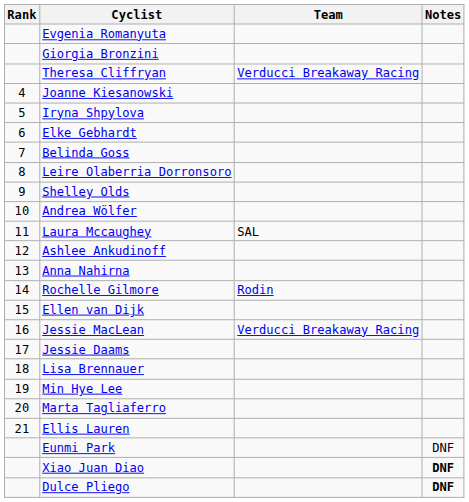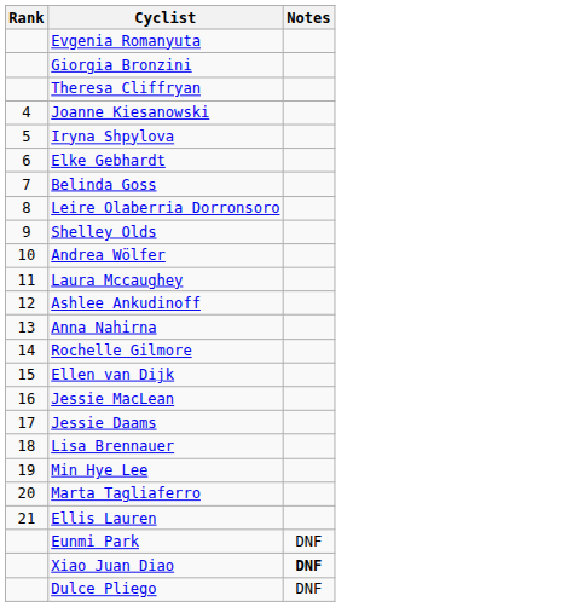 <table class="wikitable sortable" style="text-align:center;">
 <tr>
 <th>Rank</th>
 <th class="unsortable">Cyclist</th>
-<th>Team</th>
 <th class="unsortable">Notes</th>
 </tr>
 <tr>
 <td></td>
 <td align="left"><a href='#'>Evgenia Romanyuta</a></td>
-<td align="left"></td>
 <td></td>
 </tr>
 <tr>
 <td></td>
 <td align="left"><a href='#'>Giorgia Bronzini</a></td>
-<td align="left"></td>
 <td></td>
 </tr>
 <tr>
 <td></td>
 <td align="left"><a href='#'>Theresa Cliffryan</a></td>
-<td align="left"><a href='#'>Verducci Breakaway Racing</a></td>
 <td></td>
 </tr>
 <tr>
 <td>4</td>
 <td align="left"><a href='#'>Joanne Kiesanowski</a></td>
-<td align="left"></td>
 <td></td>
 </tr>
 <tr>
 <td>5</td>
 <td align="left"><a href='#'>Iryna Shpylova</a></td>
-<td align="left"></td>
 <td></td>
 </tr>
 <tr>
 <td>6</td>
 <td align="left"><a href='#'>Elke Gebhardt</a></td>
-<td align="left"></td>
 <td></td>
 </tr>
 <tr>
 <td>7</td>
 <td align="left"><a href='#'>Belinda Goss</a></td>
-<td align="left"></td>
 <td></td>
 </tr>
 <tr>
 <td>8</td>
 <td align="left"><a href='#'>Leire Olaberria Dorronsoro</a></td>
-<td align="left"></td>
 <td></td>
 </tr>
 <tr>
 <td>9</td>
 <td align="left"><a href='#'>Shelley Olds</a></td>
-<td align="left"></td>
 <td></td>
 </tr>
 <tr>
 <td>10</td>
 <td align="left"><a href='#'>Andrea Wölfer</a></td>
-<td align="left"></td>
 <td></td>
 </tr>
 <tr>
 <td>11</td>
 <td align="left"><a href='#'>Laura Mccaughey</a></td>
-<td align="left">SAL</td>
 <td></td>
 </tr>
 <tr>
 <td>12</td>
 <td align="left"><a href='#'>Ashlee Ankudinoff</a></td>
-<td align="left"></td>
 <td></td>
 </tr>
 <tr>
 <td>13</td>
 <td align="left"><a href='#'>Anna Nahirna</a></td>
-<td align="left"></td>
 <td></td>
 </tr>
 <tr>
 <td>14</td>
 <td align="left"><a href='#'>Rochelle Gilmore</a></td>
-<td align="left"><a href='#'>Rodin</a></td>
 <td></td>
 </tr>
 <tr>
 <td>15</td>
 <td align="left"><a href='#'>Ellen van Dijk</a></td>
-<td align="left"></td>
 <td></td>
 </tr>
 <tr>
 <td>16</td>
 <td align="left"><a href='#'>Jessie MacLean</a></td>
-<td align="left"><a href='#'>Verducci Breakaway Racing</a></td>
 <td></td>
 </tr>
 <tr>
 <td>17</td>
 <td align="left"><a href='#'>Jessie Daams</a></td>
-<td align="left"></td>
 <td></td>
 </tr>
 <tr>
 <td>18</td>
 <td align="left"><a href='#'>Lisa Brennauer</a></td>
-<td align="left"></td>
 <td></td>
 </tr>
 <tr>
 <td>19</td>
 <td align="left"><a href='#'>Min Hye Lee</a></td>
-<td align="left"></td>
 <td></td>
 </tr>
 <tr>
 <td>20</td>
 <td align="left"><a href='#'>Marta Tagliaferro</a></td>
-<td align="left"></td>
 <td></td>
 </tr>
 <tr>
 <td>21</td>
 <td align="left"><a href='#'>Ellis Lauren</a></td>
-<td align="left"></td>
 <td></td>
 </tr>
 <tr>
 <td></td>
 <td align="left"><a href='#'>Eunmi Park</a></td>
-<td align="left"></td>
 <td>DNF</td>
 </tr>
 <tr>
 <td></td>
 <td align="left"><a href='#'>Xiao Juan Diao</a></td>
-<td align="left"></td>
 <td><strong>DNF</strong></td>
 </tr>
 <tr>
 <td></td>
 <td align="left"><a href='#'>Dulce Pliego</a></td>
-<td align="left"></td>
-<td><strong>DNF</strong></td>
+<td>DNF</td>
 </tr>
 </table>
